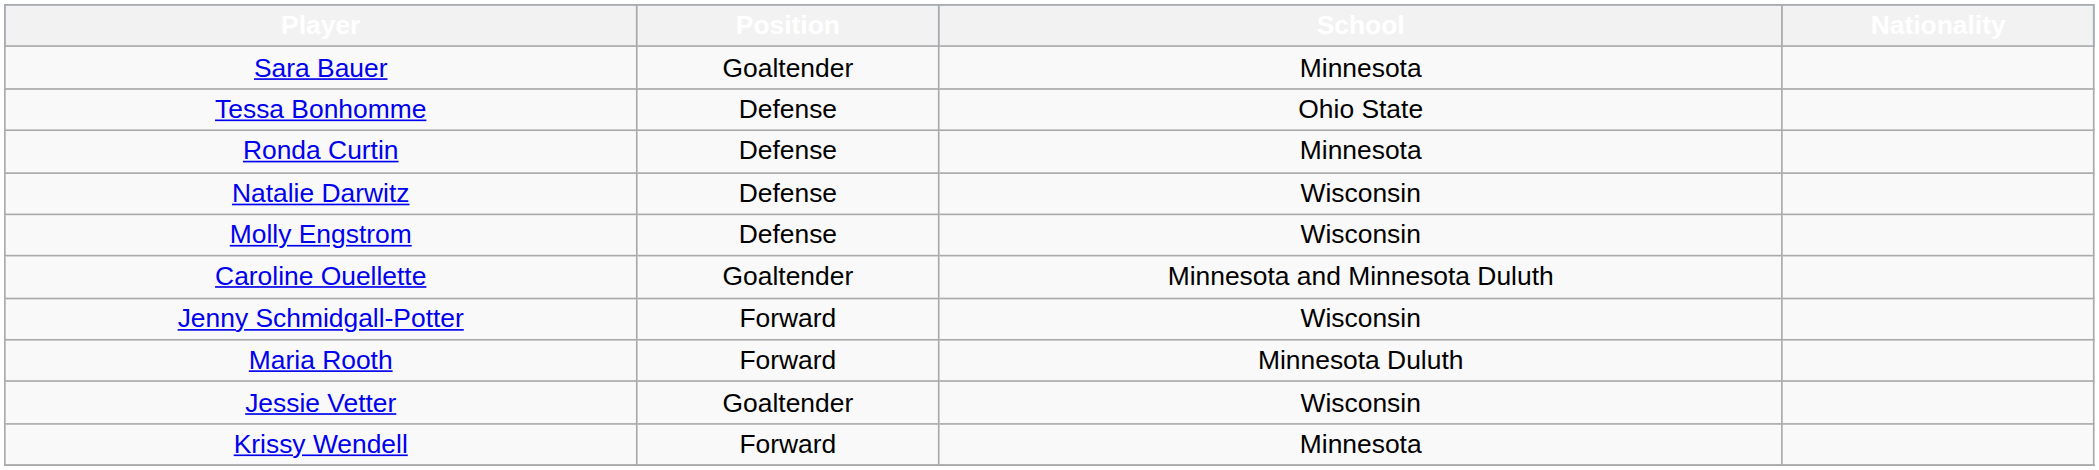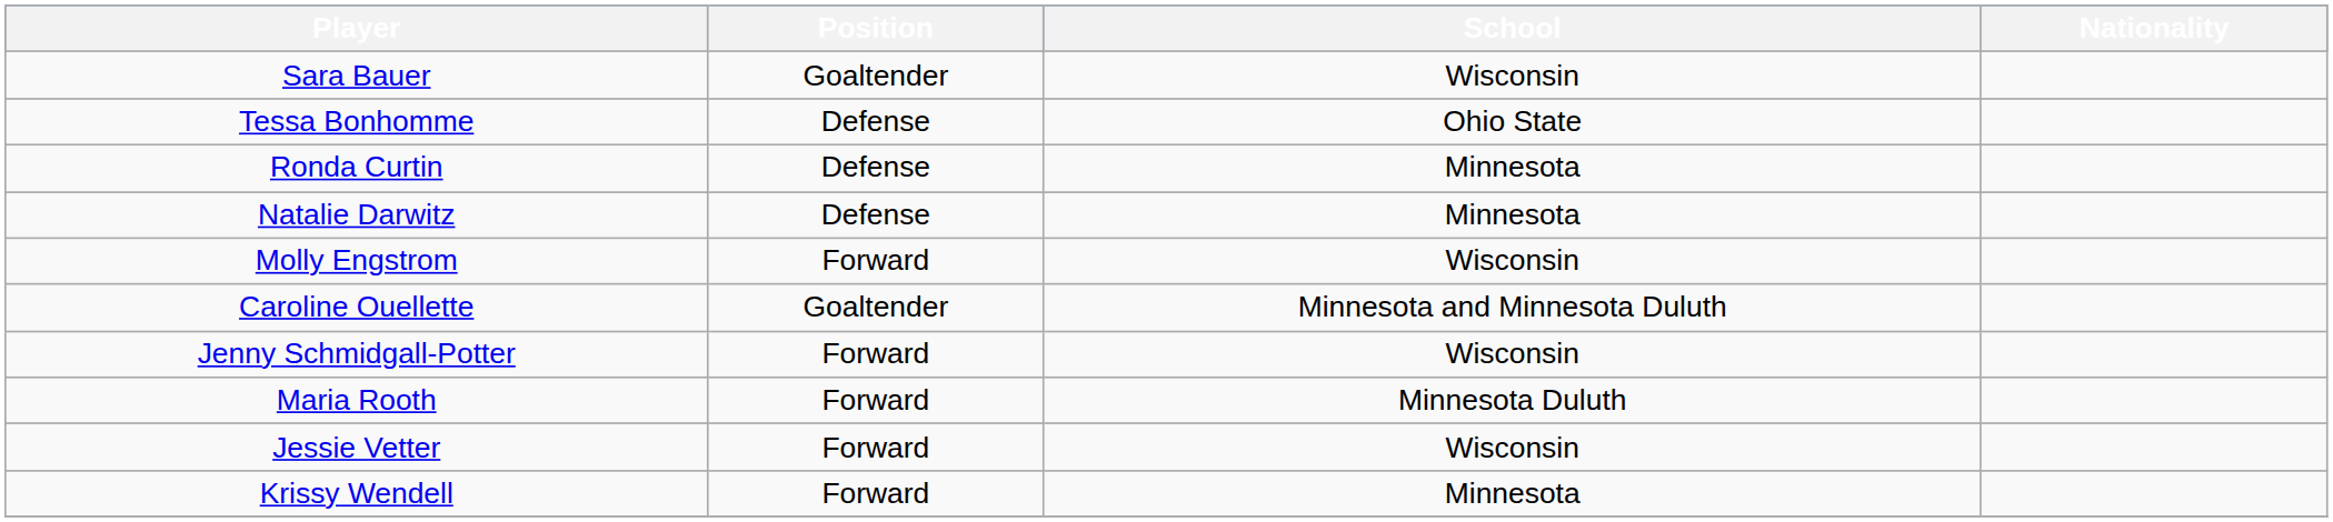 <table class="wikitable" width="80%" style="text-align: center;">
 <tr style="background-color:#005ac0; color:#FFFFFF;">
 <th>Player</th>
 <th>Position</th>
 <th>School</th>
 <th>Nationality</th>
 </tr>
 <tr>
 <td><a href='#'>Sara Bauer</a></td>
 <td>Goaltender</td>
-<td>Minnesota</td>
+<td>Wisconsin</td>
 <td></td>
 </tr>
 <tr>
 <td><a href='#'>Tessa Bonhomme</a></td>
 <td>Defense</td>
 <td>Ohio State</td>
 <td></td>
 </tr>
 <tr>
 <td><a href='#'>Ronda Curtin</a></td>
 <td>Defense</td>
 <td>Minnesota</td>
 <td></td>
 </tr>
 <tr>
 <td><a href='#'>Natalie Darwitz</a></td>
 <td>Defense</td>
-<td>Wisconsin</td>
+<td>Minnesota</td>
 <td></td>
 </tr>
 <tr>
 <td><a href='#'>Molly Engstrom</a></td>
-<td>Defense</td>
+<td>Forward</td>
 <td>Wisconsin</td>
 <td></td>
 </tr>
 <tr>
 <td><a href='#'>Caroline Ouellette</a></td>
 <td>Goaltender</td>
 <td>Minnesota and Minnesota Duluth</td>
 <td></td>
 </tr>
 <tr>
 <td><a href='#'>Jenny Schmidgall-Potter</a></td>
 <td>Forward</td>
 <td>Wisconsin</td>
 <td></td>
 </tr>
 <tr>
 <td><a href='#'>Maria Rooth</a></td>
 <td>Forward</td>
 <td>Minnesota Duluth</td>
 <td></td>
 </tr>
 <tr>
 <td><a href='#'>Jessie Vetter</a></td>
-<td>Goaltender</td>
+<td>Forward</td>
 <td>Wisconsin</td>
 <td></td>
 </tr>
 <tr>
 <td><a href='#'>Krissy Wendell</a></td>
 <td>Forward</td>
 <td>Minnesota</td>
 <td></td>
 </tr>
 <tr>
 </tr>
 </table>
